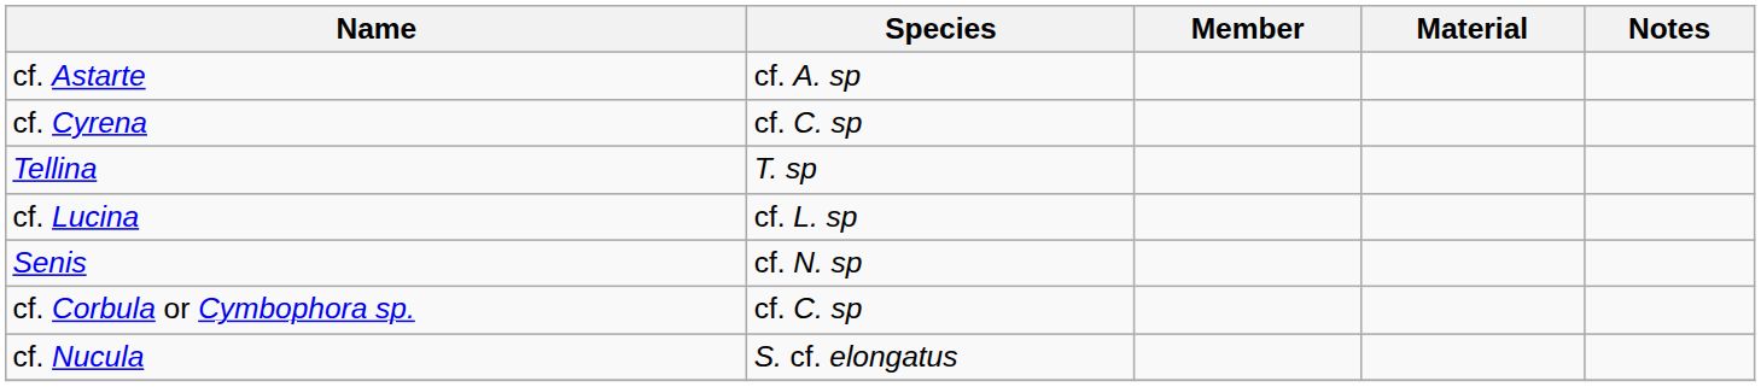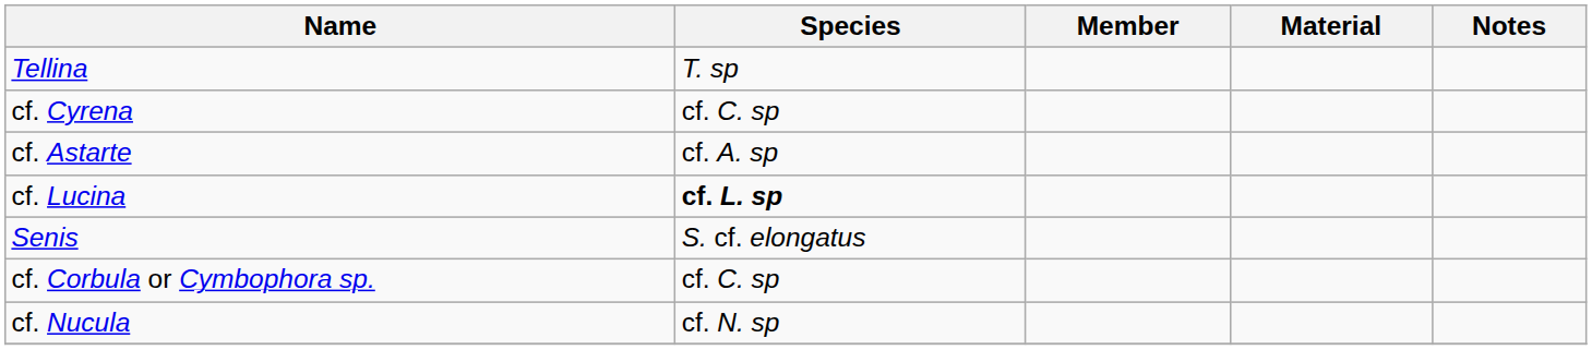 <table class="wikitable" align="center" width="75%">
 <tr>
 <th>Name</th>
 <th>Species</th>
 <th>Member</th>
 <th>Material</th>
 <th>Notes</th>
 </tr>
 <tr>
-<td>cf. <em><a href='#'>Astarte</a></em></td>
-<td>cf. <em>A. sp</em></td>
+<td><em><a href='#'>Tellina</a></em></td>
+<td><em>T. sp</em></td>
 <td></td>
 <td></td>
 <td></td>
 </tr>
 <tr>
 <td>cf. <em><a href='#'>Cyrena</a></em></td>
 <td>cf. <em>C. sp</em></td>
 <td></td>
 <td></td>
 <td></td>
 </tr>
 <tr>
-<td><em><a href='#'>Tellina</a></em></td>
-<td><em>T. sp</em></td>
+<td>cf. <em><a href='#'>Astarte</a></em></td>
+<td>cf. <em>A. sp</em></td>
 <td></td>
 <td></td>
 <td></td>
 </tr>
 <tr>
 <td>cf. <em><a href='#'>Lucina</a></em></td>
-<td>cf. <em>L. sp</em></td>
+<td><strong>cf. <em>L. sp</em></strong></td>
 <td></td>
 <td></td>
 <td></td>
 </tr>
 <tr>
 <td><em><a href='#'>Senis</a></em></td>
-<td>cf. <em>N. sp</em></td>
+<td><em>S.</em> cf. <em>elongatus</em></td>
 <td></td>
 <td></td>
 <td></td>
 </tr>
 <tr>
 <td>cf. <em><a href='#'>Corbula</a></em> or <em><a href='#'>Cymbophora sp.</a></em></td>
 <td>cf. <em>C. sp</em></td>
 <td></td>
 <td></td>
 <td></td>
 </tr>
 <tr>
 <td>cf. <em><a href='#'>Nucula</a></em></td>
-<td><em>S.</em> cf. <em>elongatus</em></td>
+<td>cf. <em>N. sp</em></td>
 <td></td>
 <td></td>
 <td></td>
 </tr>
 <tr>
 </tr>
 </table>
